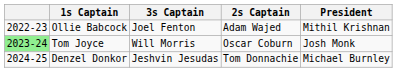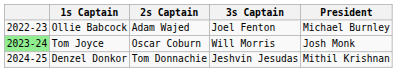 <table class="wikitable">
 <tr>
 <th></th>
 <th>1s Captain</th>
+<th>2s Captain</th>
 <th>3s Captain</th>
-<th>2s Captain</th>
 <th>President</th>
 </tr>
 <tr>
 <td>2022-23</td>
 <td>Ollie Babcock</td>
+<td>Adam Wajed</td>
 <td>Joel Fenton</td>
-<td>Adam Wajed</td>
-<td>Mithil Krishnan</td>
+<td>Michael Burnley</td>
 </tr>
 <tr>
 <td style="background: lightgreen;">2023-24</td>
 <td>Tom Joyce</td>
+<td>Oscar Coburn</td>
 <td>Will Morris</td>
-<td>Oscar Coburn</td>
 <td>Josh Monk</td>
 </tr>
 <tr>
 <td>2024-25</td>
 <td>Denzel Donkor</td>
+<td>Tom Donnachie</td>
 <td>Jeshvin Jesudas</td>
-<td>Tom Donnachie</td>
-<td>Michael Burnley</td>
+<td>Mithil Krishnan</td>
 </tr>
 </table>
